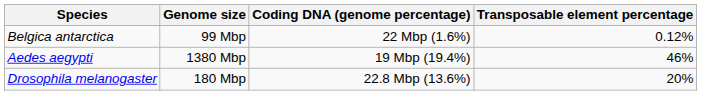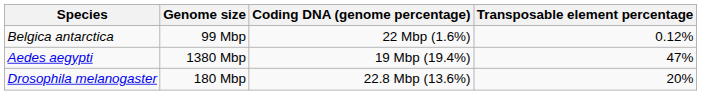 <table class="wikitable">
 <tr>
 <th>Species</th>
 <th>Genome size</th>
 <th>Coding DNA (genome percentage)</th>
 <th>Transposable element percentage</th>
 </tr>
 <tr>
 <td><em>Belgica antarctica</em></td>
 <td style=text-align:right>99 Mbp</td>
 <td style=text-align:right>22 Mbp (1.6%)</td>
 <td style=text-align:right>0.12%</td>
 </tr>
 <tr>
 <td><em><a href='#'>Aedes aegypti</a></em></td>
 <td style=text-align:right>1380 Mbp</td>
 <td style=text-align:right>19 Mbp (19.4%)</td>
-<td style=text-align:right>46%</td>
+<td style=text-align:right>47%</td>
 </tr>
 <tr>
 <td><em><a href='#'>Drosophila melanogaster</a></em></td>
 <td style=text-align:right>180 Mbp</td>
 <td style=text-align:right>22.8 Mbp (13.6%)</td>
 <td style=text-align:right>20%</td>
 </tr>
 </table>
